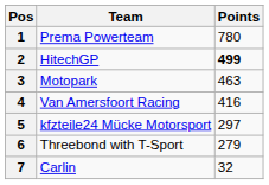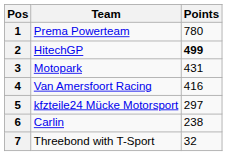 <table class="wikitable" style="font-size: 85%">
 <tr>
 <th>Pos</th>
 <th>Team</th>
 <th>Points</th>
 </tr>
 <tr>
 <th>1</th>
 <td> <a href='#'>Prema Powerteam</a></td>
 <td>780</td>
 </tr>
 <tr>
 <th>2</th>
 <td> <a href='#'>HitechGP</a></td>
 <td><strong>499</strong></td>
 </tr>
 <tr>
 <th>3</th>
 <td> <a href='#'>Motopark</a></td>
-<td>463</td>
+<td>431</td>
 </tr>
 <tr>
 <th>4</th>
 <td> <a href='#'>Van Amersfoort Racing</a></td>
 <td>416</td>
 </tr>
 <tr>
 <th>5</th>
 <td> <a href='#'>kfzteile24 Mücke Motorsport</a></td>
 <td>297</td>
 </tr>
 <tr>
 <th>6</th>
-<td> Threebond with T-Sport</td>
-<td>279</td>
+<td> <a href='#'>Carlin</a></td>
+<td>238</td>
 </tr>
 <tr>
 <th>7</th>
-<td> <a href='#'>Carlin</a></td>
+<td> Threebond with T-Sport</td>
 <td>32</td>
 </tr>
 </table>
